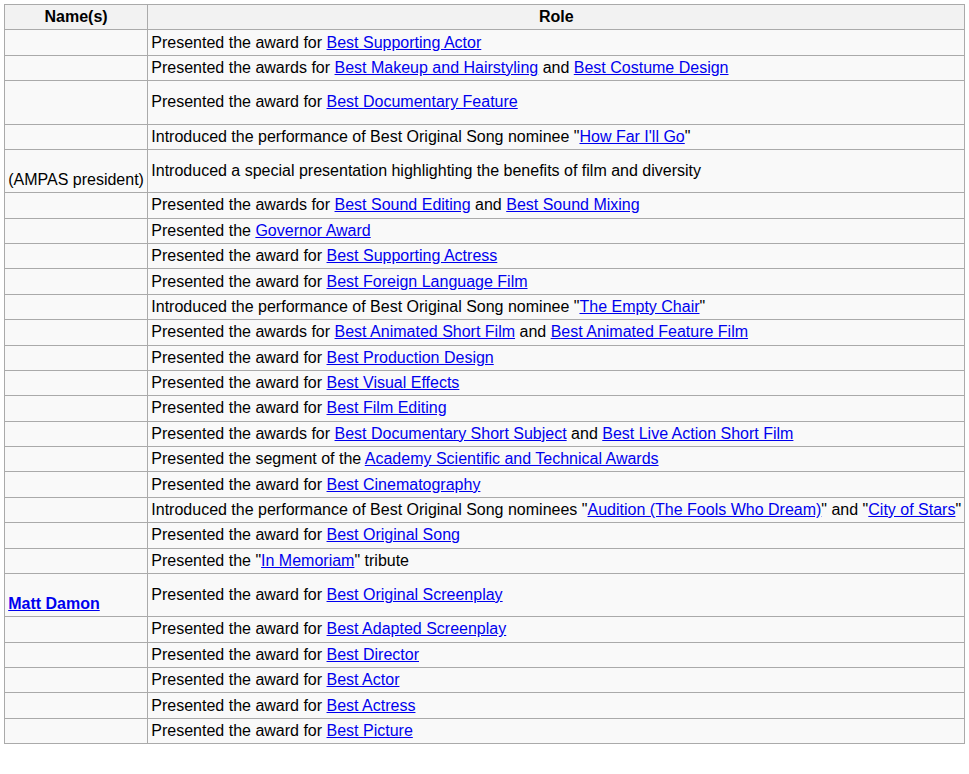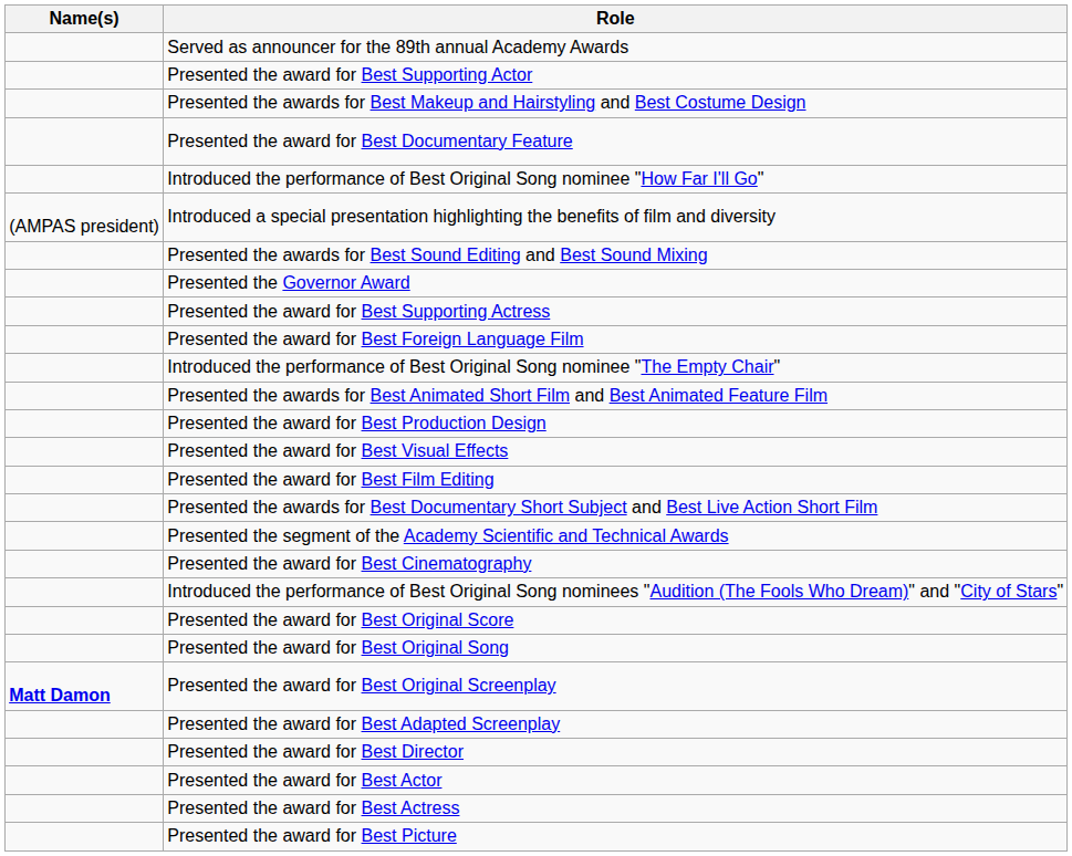 <table class="wikitable sortable">
 <tr>
 <th>Name(s)</th>
 <th>Role</th>
+</tr>
+<tr>
+<td></td>
+<td>Served as announcer for the 89th annual Academy Awards</td>
 </tr>
 <tr>
 <td></td>
 <td>Presented the award for <a href='#'>Best Supporting Actor</a></td>
 </tr>
 <tr>
 <td><br></td>
 <td>Presented the awards for <a href='#'>Best Makeup and Hairstyling</a> and <a href='#'>Best Costume Design</a></td>
 </tr>
 <tr>
 <td><br><br></td>
 <td>Presented the award for <a href='#'>Best Documentary Feature</a></td>
 </tr>
 <tr>
 <td></td>
 <td>Introduced the performance of Best Original Song nominee "<a href='#'>How Far I'll Go</a>"</td>
 </tr>
 <tr>
 <td><br>(AMPAS president)</td>
 <td>Introduced a special presentation highlighting the benefits of film and diversity</td>
 </tr>
 <tr>
 <td><br></td>
 <td>Presented the awards for <a href='#'>Best Sound Editing</a> and <a href='#'>Best Sound Mixing</a></td>
 </tr>
 <tr>
 <td></td>
 <td>Presented the <a href='#'>Governor Award</a></td>
 </tr>
 <tr>
 <td></td>
 <td>Presented the award for <a href='#'>Best Supporting Actress</a></td>
 </tr>
 <tr>
 <td><br></td>
 <td>Presented the award for <a href='#'>Best Foreign Language Film</a></td>
 </tr>
 <tr>
 <td></td>
 <td>Introduced the performance of Best Original Song nominee "<a href='#'>The Empty Chair</a>"</td>
 </tr>
 <tr>
 <td><br></td>
 <td>Presented the awards for <a href='#'>Best Animated Short Film</a> and <a href='#'>Best Animated Feature Film</a></td>
 </tr>
 <tr>
 <td><br></td>
 <td>Presented the award for <a href='#'>Best Production Design</a></td>
 </tr>
 <tr>
 <td><br></td>
 <td>Presented the award for <a href='#'>Best Visual Effects</a></td>
 </tr>
 <tr>
 <td><br></td>
 <td>Presented the award for <a href='#'>Best Film Editing</a></td>
 </tr>
 <tr>
 <td><br></td>
 <td>Presented the awards for <a href='#'>Best Documentary Short Subject</a> and <a href='#'>Best Live Action Short Film</a></td>
 </tr>
 <tr>
 <td><br></td>
 <td>Presented the segment of the <a href='#'>Academy Scientific and Technical Awards</a></td>
 </tr>
 <tr>
 <td><br></td>
 <td>Presented the award for <a href='#'>Best Cinematography</a></td>
 </tr>
 <tr>
 <td><br></td>
 <td>Introduced the performance of Best Original Song nominees "<a href='#'>Audition (The Fools Who Dream)</a>" and "<a href='#'>City of Stars</a>"</td>
 </tr>
 <tr>
 <td></td>
-<td>Presented the award for <a href='#'>Best Original Song</a></td>
+<td>Presented the award for <a href='#'>Best Original Score</a></td>
 </tr>
 <tr>
 <td></td>
-<td>Presented the "<a href='#'>In Memoriam</a>" tribute</td>
+<td>Presented the award for <a href='#'>Best Original Song</a></td>
 </tr>
 <tr>
 <td><strong><br><a href='#'>Matt Damon</a></strong></td>
 <td>Presented the award for <a href='#'>Best Original Screenplay</a></td>
 </tr>
 <tr>
 <td></td>
 <td>Presented the award for <a href='#'>Best Adapted Screenplay</a></td>
 </tr>
 <tr>
 <td></td>
 <td>Presented the award for <a href='#'>Best Director</a></td>
 </tr>
 <tr>
 <td></td>
 <td>Presented the award for <a href='#'>Best Actor</a></td>
 </tr>
 <tr>
 <td></td>
 <td>Presented the award for <a href='#'>Best Actress</a></td>
 </tr>
 <tr>
 <td><br></td>
 <td>Presented the award for <a href='#'>Best Picture</a></td>
 </tr>
 </table>
